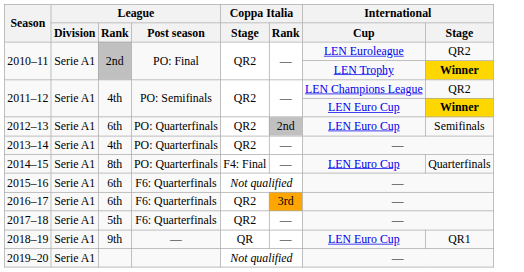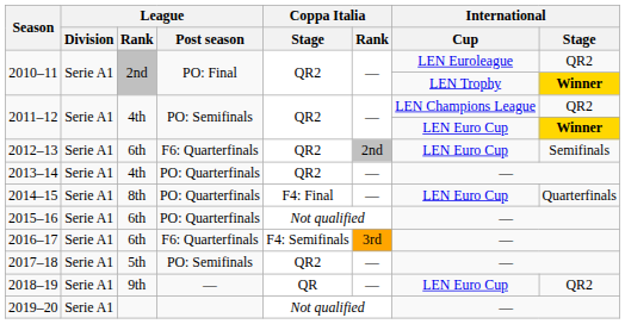 <table class="wikitable" style="text-align: center">
 <tr>
 <th rowspan=2>Season</th>
 <th colspan=3>League</th>
 <th colspan=2>Coppa Italia</th>
 <th colspan=2>International</th>
 </tr>
 <tr>
 <th>Division</th>
 <th>Rank</th>
 <th>Post season</th>
 <th>Stage</th>
 <th>Rank</th>
 <th>Cup</th>
 <th>Stage</th>
 </tr>
 <tr>
 <td rowspan=2>2010–11</td>
 <td rowspan=2>Serie A1</td>
 <td rowspan=2 bgcolor=silver>2nd</td>
 <td rowspan=2>PO: Final</td>
 <td rowspan=2 bgcolor=white>QR2</td>
 <td rowspan=2 bgcolor=white>—</td>
 <td><a href='#'>LEN Euroleague</a></td>
 <td>QR2</td>
 </tr>
 <tr>
 <td><a href='#'>LEN Trophy</a></td>
 <td bgcolor=gold><strong>Winner</strong></td>
 </tr>
 <tr>
 <td rowspan=2>2011–12</td>
 <td rowspan=2>Serie A1</td>
 <td rowspan=2>4th</td>
 <td rowspan=2>PO: Semifinals</td>
 <td rowspan=2 bgcolor=white>QR2</td>
 <td rowspan=2 bgcolor=white>—</td>
 <td><a href='#'>LEN Champions League</a></td>
 <td>QR2</td>
 </tr>
 <tr>
 <td><a href='#'>LEN Euro Cup</a></td>
 <td bgcolor=gold><strong>Winner</strong></td>
 </tr>
 <tr>
 <td>2012–13</td>
 <td>Serie A1</td>
 <td>6th</td>
-<td>PO: Quarterfinals</td>
+<td>F6: Quarterfinals</td>
 <td bgcolor=white>QR2</td>
 <td bgcolor=silver>2nd</td>
 <td><a href='#'>LEN Euro Cup</a></td>
 <td>Semifinals</td>
 </tr>
 <tr>
 <td>2013–14</td>
 <td>Serie A1</td>
 <td>4th</td>
 <td>PO: Quarterfinals</td>
 <td bgcolor=white>QR2</td>
 <td bgcolor=white>—</td>
 <td colspan=2>—</td>
 </tr>
 <tr>
 <td>2014–15</td>
 <td>Serie A1</td>
 <td>8th</td>
 <td>PO: Quarterfinals</td>
 <td bgcolor=white>F4: Final</td>
 <td bgcolor=white>—</td>
 <td><a href='#'>LEN Euro Cup</a></td>
 <td>Quarterfinals</td>
 </tr>
 <tr>
 <td>2015–16</td>
 <td>Serie A1</td>
 <td>6th</td>
-<td>F6: Quarterfinals</td>
+<td>PO: Quarterfinals</td>
 <td colspan=2 bgcolor=white><em>Not qualified</em></td>
 <td colspan=2>—</td>
 </tr>
 <tr>
 <td>2016–17</td>
 <td>Serie A1</td>
 <td>6th</td>
 <td>F6: Quarterfinals</td>
-<td bgcolor=white>QR2</td>
+<td bgcolor=white>F4: Semifinals</td>
 <td bgcolor=orange>3rd</td>
 <td colspan=2>—</td>
 </tr>
 <tr>
 <td>2017–18</td>
 <td>Serie A1</td>
 <td>5th</td>
-<td>F6: Quarterfinals</td>
+<td>PO: Semifinals</td>
 <td bgcolor=white>QR2</td>
 <td bgcolor=white>—</td>
 <td colspan=2>—</td>
 </tr>
 <tr>
 <td>2018–19</td>
 <td>Serie A1</td>
 <td>9th</td>
 <td>—</td>
 <td bgcolor=white>QR</td>
 <td bgcolor=white>—</td>
 <td><a href='#'>LEN Euro Cup</a></td>
-<td>QR1</td>
+<td>QR2</td>
 </tr>
 <tr>
 <td>2019–20</td>
 <td>Serie A1</td>
 <td></td>
 <td></td>
 <td colspan=2 bgcolor=white><em>Not qualified</em></td>
 <td colspan=2>—</td>
 </tr>
 </table>
